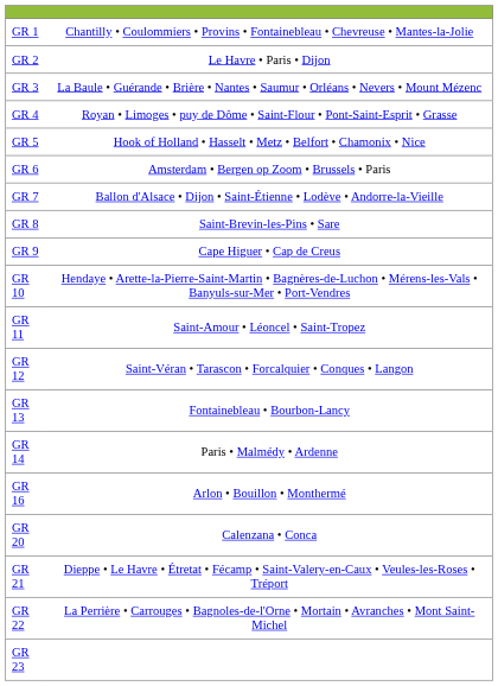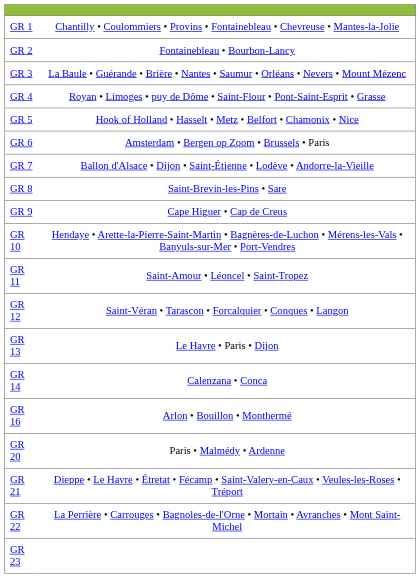 <table align="center" cellpadding="8" cellspacing="3" style="border-collapse:collapse;" style="background-color:#F5FAEC" frame="box" rules="rows" rules="columns">
 <tr bgcolor="#92BD3B">
 <th><strong></strong></th>
 <th><strong></strong></th>
 </tr>
 <tr>
 <td><a href='#'>GR 1</a></td>
 <td align="center"><a href='#'>Chantilly</a> • <a href='#'>Coulommiers</a> • <a href='#'>Provins</a> • <a href='#'>Fontainebleau</a> • <a href='#'>Chevreuse</a> • <a href='#'>Mantes-la-Jolie</a></td>
 </tr>
 <tr>
 <td><a href='#'>GR 2</a></td>
-<td align="center"><a href='#'>Le Havre</a> • Paris • <a href='#'>Dijon</a></td>
+<td align="center"><a href='#'>Fontainebleau</a> • <a href='#'>Bourbon-Lancy</a></td>
 </tr>
 <tr>
 <td><a href='#'>GR 3</a></td>
 <td align="center"><a href='#'>La Baule</a> • <a href='#'>Guérande</a> • <a href='#'>Brière</a> • <a href='#'>Nantes</a> • <a href='#'>Saumur</a> • <a href='#'>Orléans</a> • <a href='#'>Nevers</a> • <a href='#'>Mount Mézenc</a></td>
 </tr>
 <tr>
 <td><a href='#'>GR 4</a></td>
 <td align="center"><a href='#'>Royan</a> • <a href='#'>Limoges</a> • <a href='#'>puy de Dôme</a> • <a href='#'>Saint-Flour</a> • <a href='#'>Pont-Saint-Esprit</a> • <a href='#'>Grasse</a></td>
 </tr>
 <tr>
 <td><a href='#'>GR 5</a></td>
 <td align="center"><a href='#'>Hook of Holland</a> • <a href='#'>Hasselt</a> • <a href='#'>Metz</a> • <a href='#'>Belfort</a> • <a href='#'>Chamonix</a> • <a href='#'>Nice</a></td>
 </tr>
 <tr>
 <td><a href='#'>GR 6</a></td>
 <td align="center"><a href='#'>Amsterdam</a> • <a href='#'>Bergen op Zoom</a> • <a href='#'>Brussels</a> • Paris</td>
 </tr>
 <tr>
 <td><a href='#'>GR 7</a></td>
 <td align="center"><a href='#'>Ballon d'Alsace</a> • <a href='#'>Dijon</a> • <a href='#'>Saint-Étienne</a> • <a href='#'>Lodève</a> • <a href='#'>Andorre-la-Vieille</a></td>
 </tr>
 <tr>
 <td><a href='#'>GR 8</a></td>
 <td align="center"><a href='#'>Saint-Brevin-les-Pins</a> • <a href='#'>Sare</a></td>
 </tr>
 <tr>
 <td><a href='#'>GR 9</a></td>
 <td align="center"><a href='#'>Cape Higuer</a> • <a href='#'>Cap de Creus</a></td>
 </tr>
 <tr>
 <td><a href='#'>GR 10</a></td>
 <td align="center"><a href='#'>Hendaye</a> • <a href='#'>Arette-la-Pierre-Saint-Martin</a> • <a href='#'>Bagnères-de-Luchon</a> • <a href='#'>Mérens-les-Vals</a> • <a href='#'>Banyuls-sur-Mer</a> •  <a href='#'>Port-Vendres</a></td>
 </tr>
 <tr>
 <td><a href='#'>GR 11</a></td>
 <td align="center"><a href='#'>Saint-Amour</a> • <a href='#'>Léoncel</a> • <a href='#'>Saint-Tropez</a></td>
 </tr>
 <tr>
 <td><a href='#'>GR 12</a></td>
 <td align="center"><a href='#'>Saint-Véran</a> • <a href='#'>Tarascon</a> • <a href='#'>Forcalquier</a> • <a href='#'>Conques</a> • <a href='#'>Langon</a></td>
 </tr>
 <tr>
 <td><a href='#'>GR 13</a></td>
-<td align="center"><a href='#'>Fontainebleau</a> • <a href='#'>Bourbon-Lancy</a></td>
+<td align="center"><a href='#'>Le Havre</a> • Paris • <a href='#'>Dijon</a></td>
 </tr>
 <tr>
 <td><a href='#'>GR 14</a></td>
-<td align="center">Paris • <a href='#'>Malmédy</a> • <a href='#'>Ardenne</a></td>
+<td align="center"><a href='#'>Calenzana</a> • <a href='#'>Conca</a></td>
 </tr>
 <tr>
 <td><a href='#'>GR 16</a></td>
 <td align="center"><a href='#'>Arlon</a> • <a href='#'>Bouillon</a> • <a href='#'>Monthermé</a></td>
 </tr>
 <tr>
 <td><a href='#'>GR 20</a></td>
-<td align="center"><a href='#'>Calenzana</a> • <a href='#'>Conca</a></td>
+<td align="center">Paris • <a href='#'>Malmédy</a> • <a href='#'>Ardenne</a></td>
 </tr>
 <tr>
 <td><a href='#'>GR 21</a></td>
 <td align="center"><a href='#'>Dieppe</a> • <a href='#'>Le Havre</a> • <a href='#'>Étretat</a> • <a href='#'>Fécamp</a> • <a href='#'>Saint-Valery-en-Caux</a> • <a href='#'>Veules-les-Roses</a> • <a href='#'>Tréport</a></td>
 </tr>
 <tr>
 <td><a href='#'>GR 22</a></td>
 <td align="center"><a href='#'>La Perrière</a> • <a href='#'>Carrouges</a> • <a href='#'>Bagnoles-de-l'Orne</a> • <a href='#'>Mortain</a> • <a href='#'>Avranches</a> • <a href='#'>Mont Saint-Michel</a></td>
 </tr>
 <tr>
 <td><a href='#'>GR 23</a></td>
 <td align="center"></td>
 </tr>
 </table>
